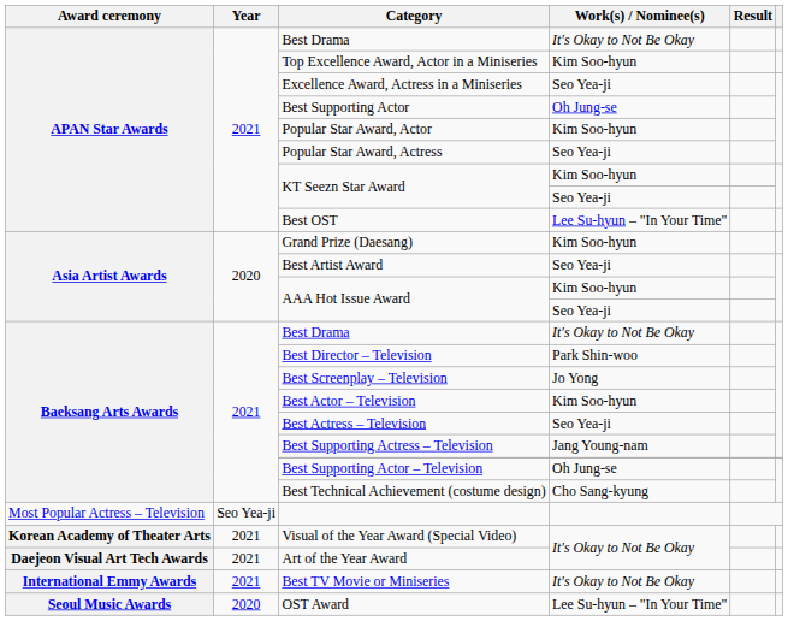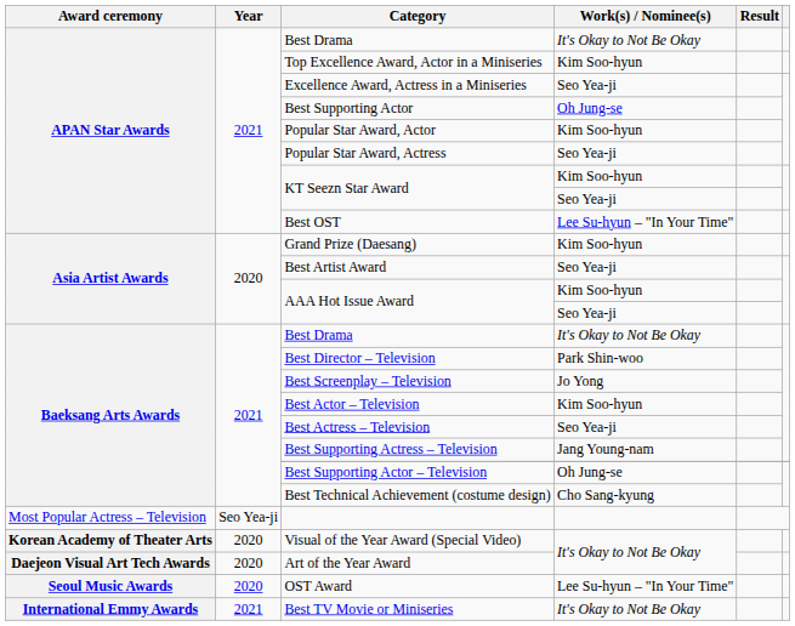 <table class="wikitable plainrowheaders sortable">
 <tr>
 <th scope="col">Award ceremony</th>
 <th scope="col">Year</th>
 <th scope="col">Category</th>
 <th scope="col">Work(s) / Nominee(s)</th>
 <th scope="col">Result</th>
 <th scope="col" class="unsortable"></th>
 </tr>
 <tr>
 <th scope="row" rowspan="9"><a href='#'>APAN Star Awards</a></th>
 <td rowspan="9" style="text-align:center"><a href='#'>2021</a></td>
 <td>Best Drama</td>
 <td><em>It's Okay to Not Be Okay</em></td>
 <td></td>
 <td style="text-align:center"></td>
 </tr>
 <tr>
 <td>Top Excellence Award, Actor in a Miniseries</td>
 <td>Kim Soo-hyun</td>
 <td></td>
 <td style="text-align:center"></td>
 </tr>
 <tr>
 <td>Excellence Award, Actress in a Miniseries</td>
 <td>Seo Yea-ji</td>
 <td></td>
 <td rowspan="4" style="text-align:center"></td>
 </tr>
 <tr>
 <td>Best Supporting Actor</td>
 <td><a href='#'>Oh Jung-se</a></td>
 <td></td>
 </tr>
 <tr>
 <td>Popular Star Award, Actor</td>
 <td>Kim Soo-hyun</td>
 <td></td>
 </tr>
 <tr>
 <td>Popular Star Award, Actress</td>
 <td>Seo Yea-ji</td>
 <td></td>
 </tr>
 <tr>
 <td rowspan="2">KT Seezn Star Award</td>
 <td>Kim Soo-hyun</td>
 <td></td>
 <td rowspan="2" style="text-align:center"></td>
 </tr>
 <tr>
 <td>Seo Yea-ji</td>
 <td></td>
 </tr>
 <tr>
 <td>Best OST</td>
 <td><a href='#'>Lee Su-hyun</a> – "In Your Time"</td>
 <td></td>
 <td align="center"></td>
 </tr>
 <tr>
 <th scope="row" rowspan="4"><a href='#'>Asia Artist Awards</a></th>
 <td rowspan="4" style="text-align:center">2020</td>
 <td>Grand Prize (Daesang)</td>
 <td>Kim Soo-hyun</td>
 <td></td>
 <td style="text-align:center"></td>
 </tr>
 <tr>
 <td>Best Artist Award</td>
 <td>Seo Yea-ji</td>
 <td></td>
 <td rowspan="3" style="text-align:center"></td>
 </tr>
 <tr>
 <td rowspan="2">AAA Hot Issue Award</td>
 <td>Kim Soo-hyun</td>
 <td></td>
 </tr>
 <tr>
 <td>Seo Yea-ji</td>
 <td></td>
 </tr>
 <tr>
 <th scope="row" rowspan="9"><a href='#'>Baeksang Arts Awards</a></th>
 <td rowspan="9" style="text-align:center"><a href='#'>2021</a></td>
 <td><a href='#'>Best Drama</a></td>
 <td><em>It's Okay to Not Be Okay</em></td>
 <td></td>
 <td rowspan="6" style="text-align:center"></td>
 </tr>
 <tr>
 <td><a href='#'>Best Director – Television</a></td>
 <td>Park Shin-woo</td>
 <td></td>
 </tr>
 <tr>
 <td><a href='#'>Best Screenplay – Television</a></td>
 <td>Jo Yong</td>
 <td></td>
 </tr>
 <tr>
 <td><a href='#'>Best Actor – Television</a></td>
 <td>Kim Soo-hyun</td>
 <td></td>
 </tr>
 <tr>
 <td><a href='#'>Best Actress – Television</a></td>
 <td>Seo Yea-ji</td>
 <td></td>
 </tr>
 <tr>
 <td><a href='#'>Best Supporting Actress – Television</a></td>
 <td>Jang Young-nam</td>
 <td></td>
 </tr>
 <tr>
 </tr>
 <tr>
 <td><a href='#'>Best Supporting Actor – Television</a></td>
 <td>Oh Jung-se</td>
 <td></td>
 <td rowspan="2" style="text-align:center"></td>
 </tr>
 <tr>
 <td>Best Technical Achievement (costume design)</td>
 <td>Cho Sang-kyung</td>
 <td></td>
 </tr>
 <tr>
 <td><a href='#'>Most Popular Actress – Television</a></td>
 <td>Seo Yea-ji</td>
 <td></td>
 <td style="text-align:center"></td>
 </tr>
 <tr>
 <th scope="row">Korean Academy of Theater Arts</th>
-<td style="text-align:center">2021</td>
+<td style="text-align:center">2020</td>
 <td>Visual of the Year Award (Special Video)</td>
 <td rowspan="2"><em>It's Okay to Not Be Okay</em></td>
 <td></td>
 <td align="center"></td>
 </tr>
 <tr>
 <th scope="row">Daejeon Visual Art Tech Awards</th>
-<td style="text-align:center">2021</td>
+<td style="text-align:center">2020</td>
 <td>Art of the Year Award</td>
 <td></td>
 <td align="center"></td>
+</tr>
+<tr>
+<th scope="row"><a href='#'>Seoul Music Awards</a></th>
+<td style="text-align:center"><a href='#'>2020</a></td>
+<td>OST Award</td>
+<td>Lee Su-hyun – "In Your Time"</td>
+<td></td>
+<td style="text-align:center"></td>
 </tr>
 <tr>
 <th scope="row"><a href='#'>International Emmy Awards</a></th>
 <td style="text-align:center"><a href='#'>2021</a></td>
 <td><a href='#'>Best TV Movie or Miniseries</a></td>
 <td><em>It's Okay to Not Be Okay</em></td>
 <td></td>
 <td style="text-align:center"></td>
 </tr>
-<tr>
-<th scope="row"><a href='#'>Seoul Music Awards</a></th>
-<td style="text-align:center"><a href='#'>2020</a></td>
-<td>OST Award</td>
-<td>Lee Su-hyun – "In Your Time"</td>
-<td></td>
-<td style="text-align:center"></td>
-</tr>
 </table>
